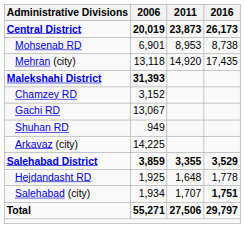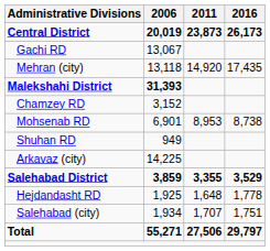 <table class="wikitable">
 <tr>
 <th>Administrative Divisions</th>
 <th>2006</th>
 <th>2011</th>
 <th>2016</th>
 </tr>
 <tr>
 <td><strong><a href='#'>Central District</a></strong></td>
 <td style="text-align: right;"><strong>20,019</strong></td>
 <td style="text-align: right;"><strong>23,873</strong></td>
 <td style="text-align: right;"><strong>26,173</strong></td>
 </tr>
 <tr>
-<td style="padding-left: 1em;"><a href='#'>Mohsenab RD</a></td>
-<td style="text-align: right;">6,901</td>
-<td style="text-align: right;">8,953</td>
-<td style="text-align: right;">8,738</td>
+<td style="padding-left: 1em;"><a href='#'>Gachi RD</a></td>
+<td style="text-align: right;">13,067</td>
+<td style="text-align: right;"></td>
+<td style="text-align: right;"></td>
 </tr>
 <tr>
 <td style="padding-left: 1em;"><a href='#'>Mehran</a> (city)</td>
 <td style="text-align: right;">13,118</td>
 <td style="text-align: right;">14,920</td>
 <td style="text-align: right;">17,435</td>
 </tr>
 <tr>
 <td><strong><a href='#'>Malekshahi District</a></strong></td>
 <td style="text-align: right;"><strong>31,393</strong></td>
 <td style="text-align: right;"></td>
 <td style="text-align: right;"></td>
 </tr>
 <tr>
 <td style="padding-left: 1em;"><a href='#'>Chamzey RD</a></td>
 <td style="text-align: right;">3,152</td>
 <td style="text-align: right;"></td>
 <td style="text-align: right;"></td>
 </tr>
 <tr>
-<td style="padding-left: 1em;"><a href='#'>Gachi RD</a></td>
-<td style="text-align: right;">13,067</td>
-<td style="text-align: right;"></td>
-<td style="text-align: right;"></td>
+<td style="padding-left: 1em;"><a href='#'>Mohsenab RD</a></td>
+<td style="text-align: right;">6,901</td>
+<td style="text-align: right;">8,953</td>
+<td style="text-align: right;">8,738</td>
 </tr>
 <tr>
 <td style="padding-left: 1em;"><a href='#'>Shuhan RD</a></td>
 <td style="text-align: right;">949</td>
 <td style="text-align: right;"></td>
 <td style="text-align: right;"></td>
 </tr>
 <tr>
 <td style="padding-left: 1em;"><a href='#'>Arkavaz</a> (city)</td>
 <td style="text-align: right;">14,225</td>
 <td style="text-align: right;"></td>
 <td style="text-align: right;"></td>
 </tr>
 <tr>
 <td><strong><a href='#'>Salehabad District</a></strong></td>
 <td style="text-align: right;"><strong>3,859</strong></td>
 <td style="text-align: right;"><strong>3,355</strong></td>
 <td style="text-align: right;"><strong>3,529</strong></td>
 </tr>
 <tr>
 <td style="padding-left: 1em;"><a href='#'>Hejdandasht RD</a></td>
 <td style="text-align: right;">1,925</td>
 <td style="text-align: right;">1,648</td>
 <td style="text-align: right;">1,778</td>
 </tr>
 <tr>
 <td style="padding-left: 1em;"><a href='#'>Salehabad</a> (city)</td>
 <td style="text-align: right;">1,934</td>
 <td style="text-align: right;">1,707</td>
-<td style="text-align: right;"><strong>1,751</strong></td>
+<td style="text-align: right;">1,751</td>
 </tr>
 <tr>
 <td><strong>Total</strong></td>
 <td style="text-align: right;"><strong>55,271</strong></td>
 <td style="text-align: right;"><strong>27,506</strong></td>
 <td style="text-align: right;"><strong>29,797</strong></td>
 </tr>
 <tr>
 <td colspan=4></td>
 </tr>
 </table>
